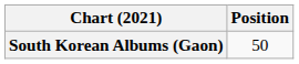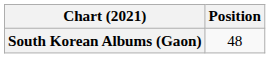 <table class="wikitable plainrowheaders" style="text-align:center">
 <tr>
 <th scope="col">Chart (2021)</th>
 <th scope="col">Position</th>
 </tr>
 <tr>
 <th scope="row">South Korean Albums (Gaon)</th>
-<td>50</td>
+<td>48</td>
 </tr>
 </table>
